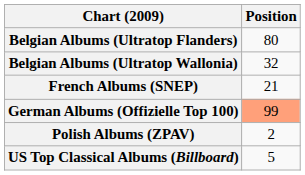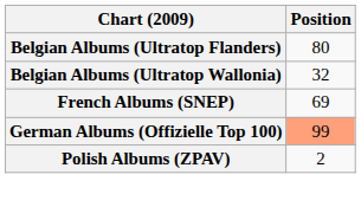 <table class="wikitable sortable plainrowheaders" style="text-align:center">
 <tr>
 <th scope="col">Chart (2009)</th>
 <th scope="col">Position</th>
 </tr>
 <tr>
 <th scope="row">Belgian Albums (Ultratop Flanders)</th>
 <td>80</td>
 </tr>
 <tr>
 <th scope="row">Belgian Albums (Ultratop Wallonia)</th>
 <td>32</td>
 </tr>
 <tr>
 <th scope="row">French Albums (SNEP)</th>
-<td>21</td>
+<td>69</td>
 </tr>
 <tr>
 <th scope="row">German Albums (Offizielle Top 100)</th>
 <td style="background: lightsalmon;">99</td>
 </tr>
 <tr>
 <th scope="row">Polish Albums (ZPAV)</th>
 <td>2</td>
 </tr>
-<tr>
-<th scope="row">US Top Classical Albums (<em>Billboard</em>)</th>
-<td>5</td>
-</tr>
 </table>
